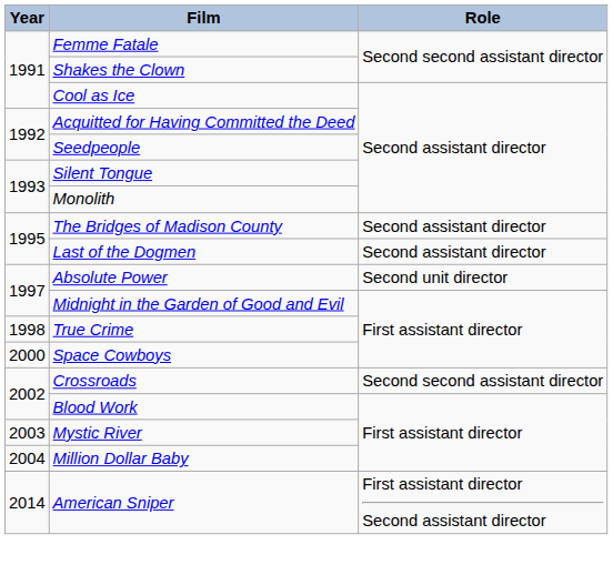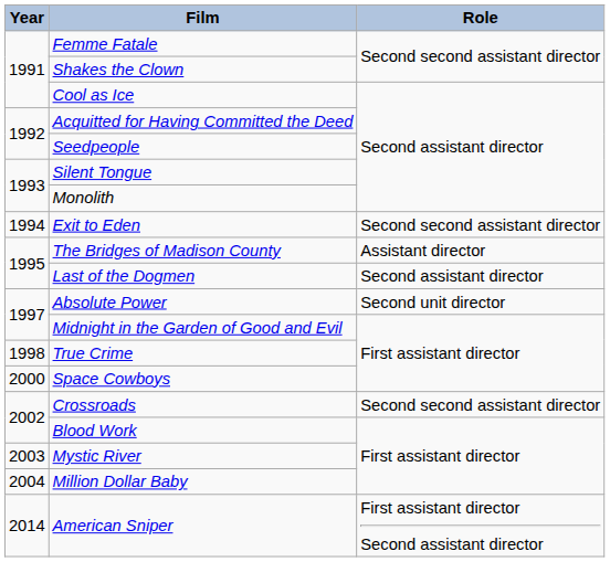 <table class="wikitable" style="font-size:95%;">
 <tr>
 <th style="background:#B0C4DE;">Year</th>
 <th style="background:#B0C4DE;">Film</th>
 <th style="background:#B0C4DE;">Role</th>
 </tr>
 <tr>
 <td rowspan=3>1991</td>
 <td><em><a href='#'>Femme Fatale</a></em></td>
 <td rowspan=2>Second second assistant director</td>
 </tr>
 <tr>
 <td><em><a href='#'>Shakes the Clown</a></em></td>
 </tr>
 <tr>
 <td><em><a href='#'>Cool as Ice</a></em></td>
 <td rowspan=5>Second assistant director</td>
 </tr>
 <tr>
 <td rowspan=2>1992</td>
 <td><em><a href='#'>Acquitted for Having Committed the Deed</a></em></td>
 </tr>
 <tr>
 <td><em><a href='#'>Seedpeople</a></em></td>
 </tr>
 <tr>
 <td rowspan=2>1993</td>
 <td><em><a href='#'>Silent Tongue</a></em></td>
 </tr>
 <tr>
 <td><em>Monolith</em></td>
 </tr>
 <tr>
+<td>1994</td>
+<td><em><a href='#'>Exit to Eden</a></em></td>
+<td>Second second assistant director</td>
+</tr>
+<tr>
 <td rowspan=2>1995</td>
 <td><em><a href='#'>The Bridges of Madison County</a></em></td>
-<td>Second assistant director</td>
+<td>Assistant director</td>
 </tr>
 <tr>
 <td><em><a href='#'>Last of the Dogmen</a></em></td>
 <td>Second assistant director</td>
 </tr>
 <tr>
 <td rowspan=2>1997</td>
 <td><em><a href='#'>Absolute Power</a></em></td>
 <td>Second unit director</td>
 </tr>
 <tr>
 <td><em><a href='#'>Midnight in the Garden of Good and Evil</a></em></td>
 <td rowspan=3>First assistant director</td>
 </tr>
 <tr>
 <td>1998</td>
 <td><em><a href='#'>True Crime</a></em></td>
 </tr>
 <tr>
 <td>2000</td>
 <td><em><a href='#'>Space Cowboys</a></em></td>
 </tr>
 <tr>
 <td rowspan=2>2002</td>
 <td><em><a href='#'>Crossroads</a></em></td>
 <td>Second second assistant director</td>
 </tr>
 <tr>
 <td><em><a href='#'>Blood Work</a></em></td>
 <td rowspan=3>First assistant director</td>
 </tr>
 <tr>
 <td>2003</td>
 <td><em><a href='#'>Mystic River</a></em></td>
 </tr>
 <tr>
 <td>2004</td>
 <td><em><a href='#'>Million Dollar Baby</a></em></td>
 </tr>
 <tr>
 <td>2014</td>
 <td><em><a href='#'>American Sniper</a></em></td>
 <td>First assistant director<hr>Second assistant director</td>
 </tr>
 </table>
